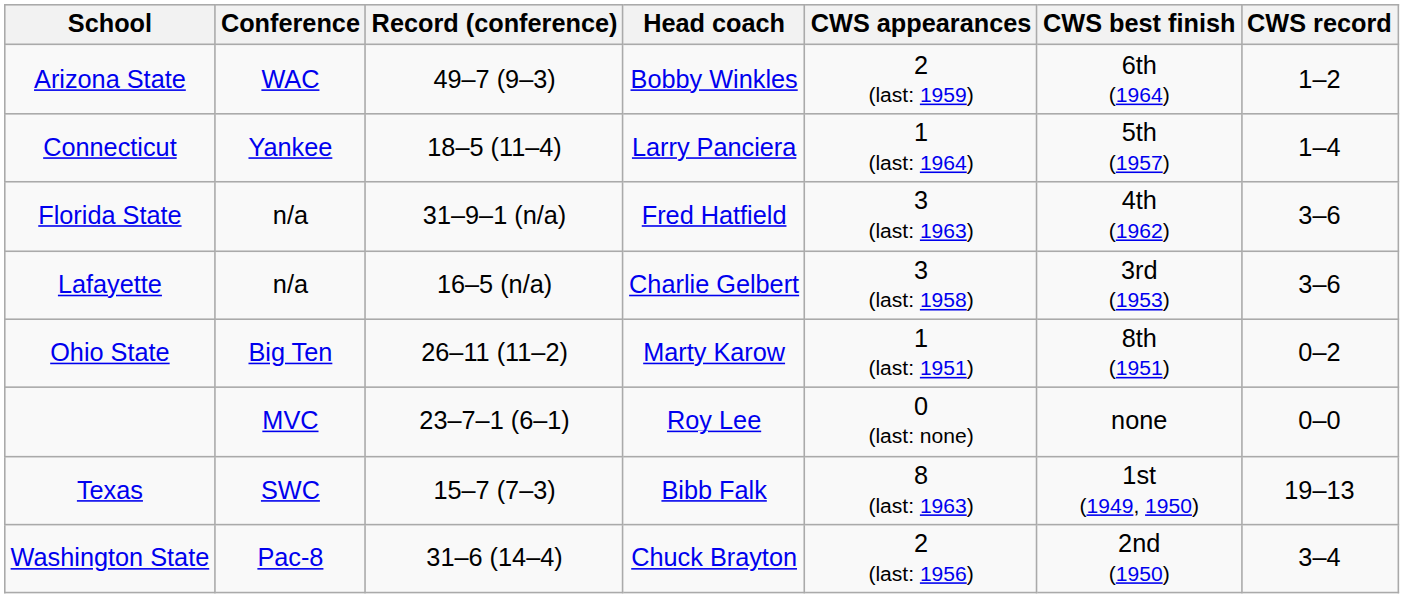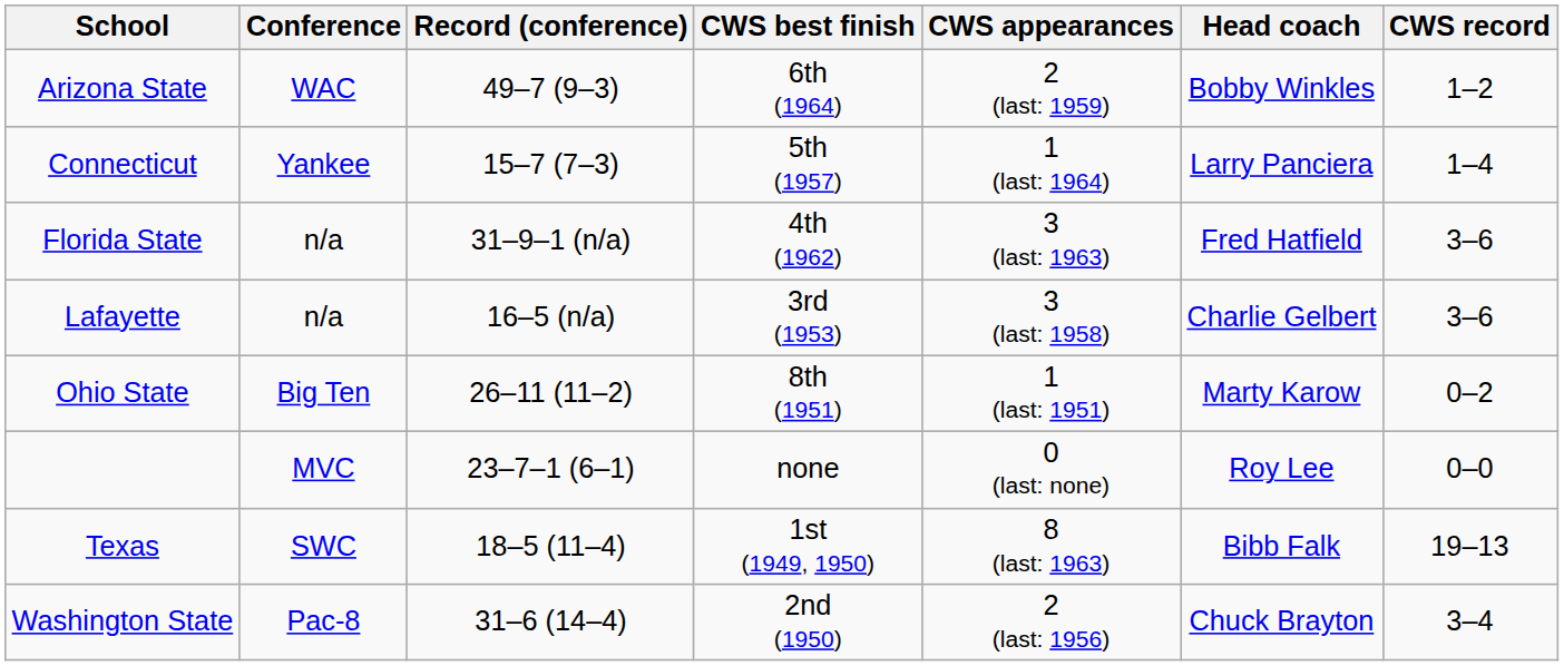 <table class="wikitable">
 <tr>
 <th>School</th>
 <th>Conference</th>
 <th>Record (conference)</th>
+<th>CWS best finish</th>
+<th>CWS appearances</th>
 <th>Head coach</th>
-<th>CWS appearances</th>
-<th>CWS best finish</th>
 <th>CWS record</th>
 </tr>
 <tr align=center>
 <td><a href='#'>Arizona State</a></td>
 <td><a href='#'>WAC</a></td>
 <td>49–7 (9–3)</td>
+<td>6th<br><small>(<a href='#'>1964</a>)</small></td>
+<td>2<br><small>(last: <a href='#'>1959</a>)</small></td>
 <td><a href='#'>Bobby Winkles</a></td>
-<td>2<br><small>(last: <a href='#'>1959</a>)</small></td>
-<td>6th<br><small>(<a href='#'>1964</a>)</small></td>
 <td>1–2</td>
 </tr>
 <tr align=center>
 <td><a href='#'>Connecticut</a></td>
 <td><a href='#'>Yankee</a></td>
-<td>18–5 (11–4)</td>
+<td>15–7 (7–3)</td>
+<td>5th<br><small>(<a href='#'>1957</a>)</small></td>
+<td>1<br><small>(last: <a href='#'>1964</a>)</small></td>
 <td><a href='#'>Larry Panciera</a></td>
-<td>1<br><small>(last: <a href='#'>1964</a>)</small></td>
-<td>5th<br><small>(<a href='#'>1957</a>)</small></td>
 <td>1–4</td>
 </tr>
 <tr align=center>
 <td><a href='#'>Florida State</a></td>
 <td>n/a</td>
 <td>31–9–1 (n/a)</td>
+<td>4th<br><small>(<a href='#'>1962</a>)</small></td>
+<td>3<br><small>(last: <a href='#'>1963</a>)</small></td>
 <td><a href='#'>Fred Hatfield</a></td>
-<td>3<br><small>(last: <a href='#'>1963</a>)</small></td>
-<td>4th<br><small>(<a href='#'>1962</a>)</small></td>
 <td>3–6</td>
 </tr>
 <tr align=center>
 <td><a href='#'>Lafayette</a></td>
 <td>n/a</td>
 <td>16–5 (n/a)</td>
+<td>3rd<br><small>(<a href='#'>1953</a>)</small></td>
+<td>3<br><small>(last: <a href='#'>1958</a>)</small></td>
 <td><a href='#'>Charlie Gelbert</a></td>
-<td>3<br><small>(last: <a href='#'>1958</a>)</small></td>
-<td>3rd<br><small>(<a href='#'>1953</a>)</small></td>
 <td>3–6</td>
 </tr>
 <tr align=center>
 <td><a href='#'>Ohio State</a></td>
 <td><a href='#'>Big Ten</a></td>
 <td>26–11 (11–2)</td>
+<td>8th<br><small>(<a href='#'>1951</a>)</small></td>
+<td>1<br><small>(last: <a href='#'>1951</a>)</small></td>
 <td><a href='#'>Marty Karow</a></td>
-<td>1<br><small>(last: <a href='#'>1951</a>)</small></td>
-<td>8th<br><small>(<a href='#'>1951</a>)</small></td>
 <td>0–2</td>
 </tr>
 <tr align=center>
 <td></td>
 <td><a href='#'>MVC</a></td>
 <td>23–7–1 (6–1)</td>
+<td>none</td>
+<td>0<br><small>(last: none)</small></td>
 <td><a href='#'>Roy Lee</a></td>
-<td>0<br><small>(last: none)</small></td>
-<td>none</td>
 <td>0–0</td>
 </tr>
 <tr align=center>
 <td><a href='#'>Texas</a></td>
 <td><a href='#'>SWC</a></td>
-<td>15–7 (7–3)</td>
+<td>18–5 (11–4)</td>
+<td>1st<br><small>(<a href='#'>1949</a>, <a href='#'>1950</a>)</small></td>
+<td>8<br><small>(last: <a href='#'>1963</a>)</small></td>
 <td><a href='#'>Bibb Falk</a></td>
-<td>8<br><small>(last: <a href='#'>1963</a>)</small></td>
-<td>1st<br><small>(<a href='#'>1949</a>, <a href='#'>1950</a>)</small></td>
 <td>19–13</td>
 </tr>
 <tr align=center>
 <td><a href='#'>Washington State</a></td>
 <td><a href='#'>Pac-8</a></td>
 <td>31–6 (14–4)</td>
+<td>2nd<br><small>(<a href='#'>1950</a>)</small></td>
+<td>2<br><small>(last: <a href='#'>1956</a>)</small></td>
 <td><a href='#'>Chuck Brayton</a></td>
-<td>2<br><small>(last: <a href='#'>1956</a>)</small></td>
-<td>2nd<br><small>(<a href='#'>1950</a>)</small></td>
 <td>3–4</td>
 </tr>
 </table>
